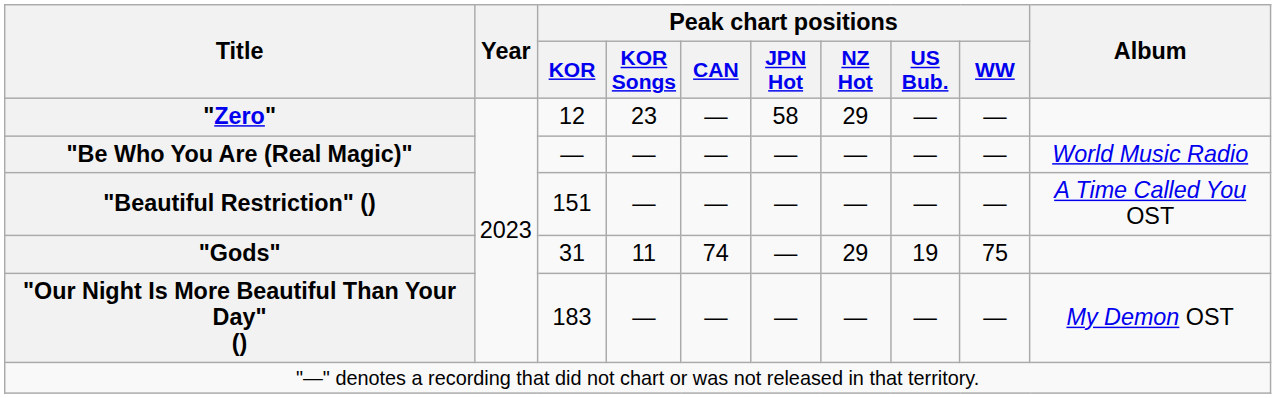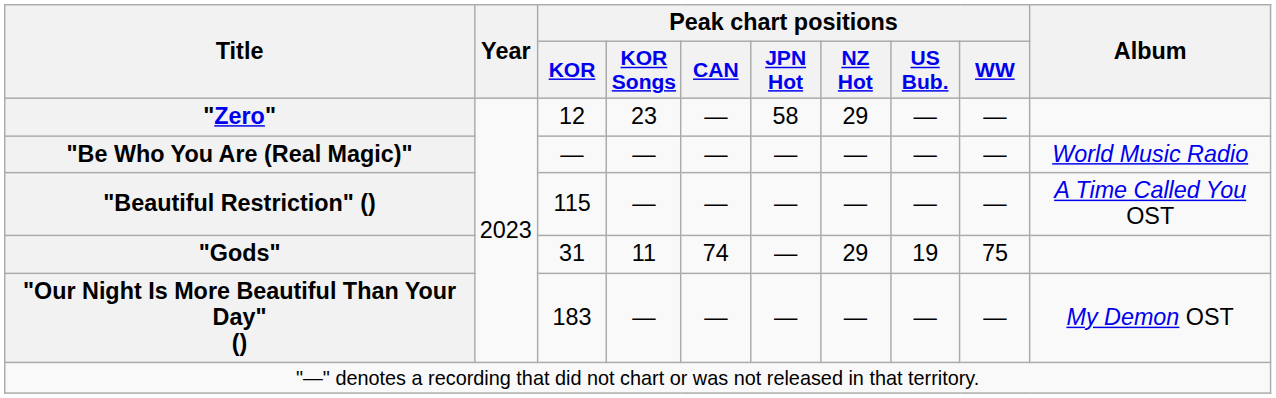 <table class="wikitable plainrowheaders" style="text-align:center">
 <tr>
 <th scope="col" rowspan="2">Title</th>
 <th scope="col" rowspan="2">Year</th>
 <th scope="col" colspan="7">Peak chart positions</th>
 <th scope="col" rowspan="2">Album</th>
 </tr>
 <tr>
 <th scope="col" style="font-size:90%; width:2.85em"><a href='#'>KOR</a><br></th>
 <th scope="col" style="font-size:90%; width:2.85em"><a href='#'>KOR<br>Songs</a><br></th>
 <th scope="col" style="font-size:90%; width:2.85em"><a href='#'>CAN</a><br></th>
 <th scope="col" style="font-size:90%; width:2.85em"><a href='#'>JPN<br>Hot</a><br></th>
 <th scope="col" style="font-size:90%; width:2.85em"><a href='#'>NZ<br>Hot</a><br></th>
 <th scope="col" style="font-size:90%; width:2.85em"><a href='#'>US<br>Bub.</a><br></th>
 <th scope="col" style="font-size:90%; width:2.85em"><a href='#'>WW</a><br></th>
 </tr>
 <tr>
 <th scope="row">"<a href='#'>Zero</a>"</th>
 <td rowspan="5">2023</td>
 <td>12</td>
 <td>23</td>
 <td>—</td>
 <td>58</td>
 <td>29</td>
 <td>—</td>
 <td>—</td>
 <td></td>
 </tr>
 <tr>
 <th scope="row">"Be Who You Are (Real Magic)"<br></th>
 <td>—</td>
 <td>—</td>
 <td>—</td>
 <td>—</td>
 <td>—</td>
 <td>—</td>
 <td>—</td>
 <td><em><a href='#'>World Music Radio</a></em></td>
 </tr>
 <tr>
 <th scope="row">"Beautiful Restriction" ()</th>
-<td>151</td>
+<td>115</td>
 <td>—</td>
 <td>—</td>
 <td>—</td>
 <td>—</td>
 <td>—</td>
 <td>—</td>
 <td><em><a href='#'>A Time Called You</a></em> OST</td>
 </tr>
 <tr>
 <th scope="row">"Gods"</th>
 <td>31</td>
 <td>11</td>
 <td>74</td>
 <td>—</td>
 <td>29</td>
 <td>19</td>
 <td>75</td>
 <td></td>
 </tr>
 <tr>
 <th scope="row">"Our Night Is More Beautiful Than Your Day"<br>()</th>
 <td>183</td>
 <td>—</td>
 <td>—</td>
 <td>—</td>
 <td>—</td>
 <td>—</td>
 <td>—</td>
 <td><em><a href='#'>My Demon</a></em> OST</td>
 </tr>
 <tr>
 <td colspan="10" style="font-size:85%">"—" denotes a recording that did not chart or was not released in that territory.</td>
 </tr>
 </table>
